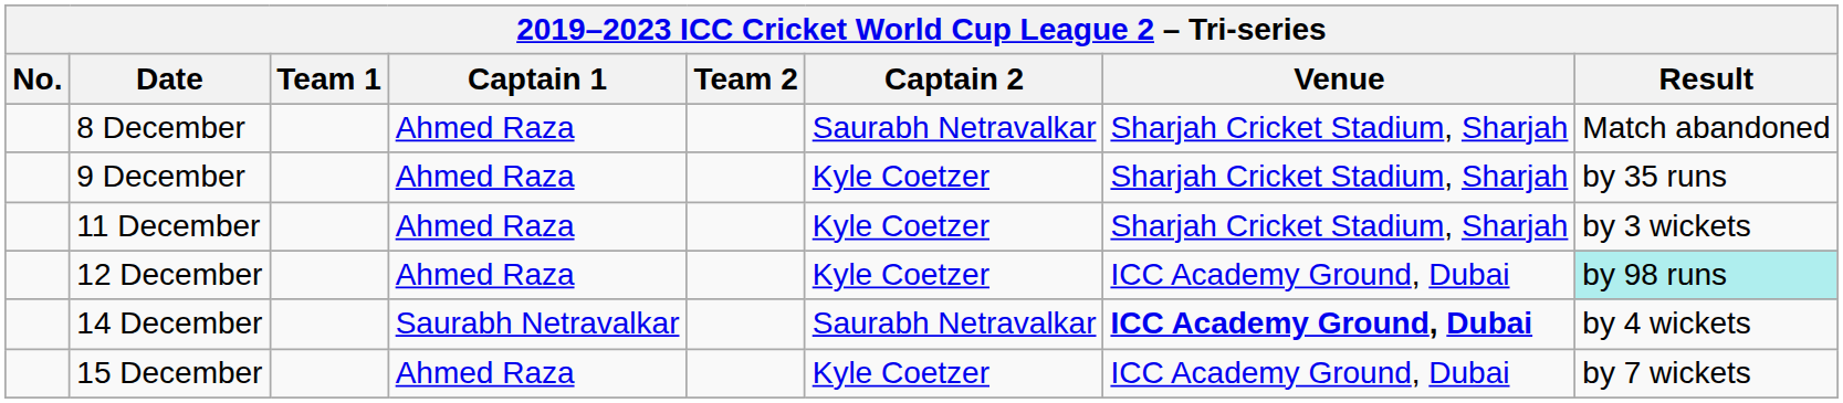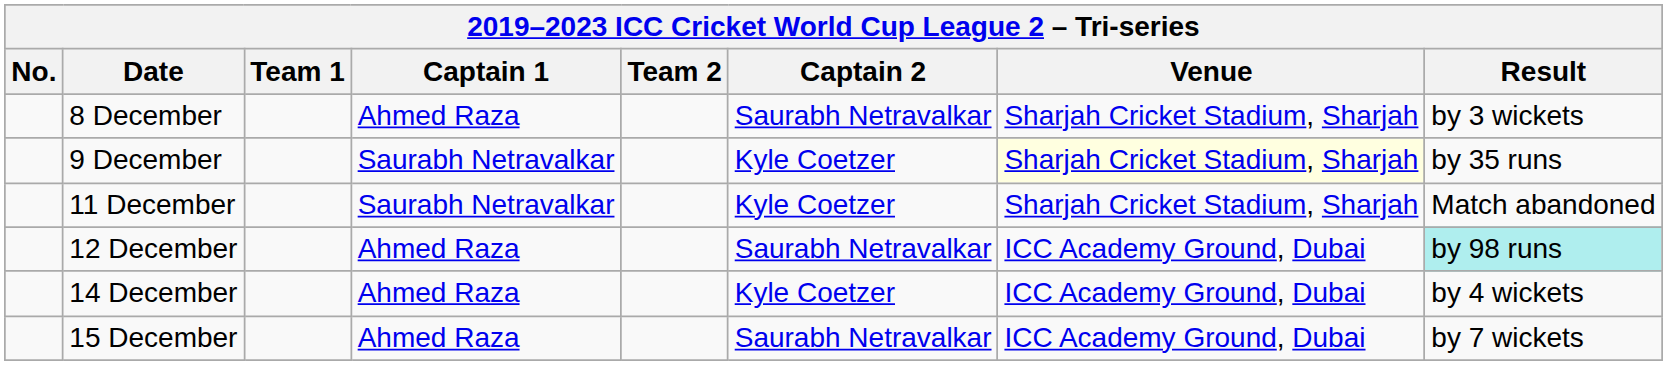 <table class="wikitable">
 <tr>
 <th colspan="9"><a href='#'>2019–2023 ICC Cricket World Cup League 2</a> – Tri-series</th>
 </tr>
 <tr>
 <th>No.</th>
 <th>Date</th>
 <th>Team 1</th>
 <th>Captain 1</th>
 <th>Team 2</th>
 <th>Captain 2</th>
 <th>Venue</th>
 <th>Result</th>
 </tr>
 <tr>
 <td></td>
 <td>8 December</td>
 <td></td>
 <td><a href='#'>Ahmed Raza</a></td>
 <td></td>
 <td><a href='#'>Saurabh Netravalkar</a></td>
 <td><a href='#'>Sharjah Cricket Stadium</a>, <a href='#'>Sharjah</a></td>
-<td>Match abandoned</td>
+<td> by 3 wickets</td>
 </tr>
 <tr>
 <td></td>
 <td>9 December</td>
 <td></td>
-<td><a href='#'>Ahmed Raza</a></td>
+<td><a href='#'>Saurabh Netravalkar</a></td>
 <td></td>
 <td><a href='#'>Kyle Coetzer</a></td>
-<td><a href='#'>Sharjah Cricket Stadium</a>, <a href='#'>Sharjah</a></td>
+<td style="background: lightyellow;"><a href='#'>Sharjah Cricket Stadium</a>, <a href='#'>Sharjah</a></td>
 <td> by 35 runs</td>
 </tr>
 <tr>
 <td></td>
 <td>11 December</td>
 <td></td>
-<td><a href='#'>Ahmed Raza</a></td>
+<td><a href='#'>Saurabh Netravalkar</a></td>
 <td></td>
 <td><a href='#'>Kyle Coetzer</a></td>
 <td><a href='#'>Sharjah Cricket Stadium</a>, <a href='#'>Sharjah</a></td>
-<td> by 3 wickets</td>
+<td>Match abandoned</td>
 </tr>
 <tr>
 <td></td>
 <td>12 December</td>
 <td></td>
 <td><a href='#'>Ahmed Raza</a></td>
 <td></td>
-<td><a href='#'>Kyle Coetzer</a></td>
+<td><a href='#'>Saurabh Netravalkar</a></td>
 <td><a href='#'>ICC Academy Ground</a>, <a href='#'>Dubai</a></td>
 <td style="background: paleturquoise;"> by 98 runs</td>
 </tr>
 <tr>
 <td></td>
 <td>14 December</td>
 <td></td>
-<td><a href='#'>Saurabh Netravalkar</a></td>
+<td><a href='#'>Ahmed Raza</a></td>
 <td></td>
-<td><a href='#'>Saurabh Netravalkar</a></td>
-<td><strong><a href='#'>ICC Academy Ground</a>, <a href='#'>Dubai</a></strong></td>
+<td><a href='#'>Kyle Coetzer</a></td>
+<td><a href='#'>ICC Academy Ground</a>, <a href='#'>Dubai</a></td>
 <td> by 4 wickets</td>
 </tr>
 <tr>
 <td></td>
 <td>15 December</td>
 <td></td>
 <td><a href='#'>Ahmed Raza</a></td>
 <td></td>
-<td><a href='#'>Kyle Coetzer</a></td>
+<td><a href='#'>Saurabh Netravalkar</a></td>
 <td><a href='#'>ICC Academy Ground</a>, <a href='#'>Dubai</a></td>
 <td> by 7 wickets</td>
 </tr>
 </table>
